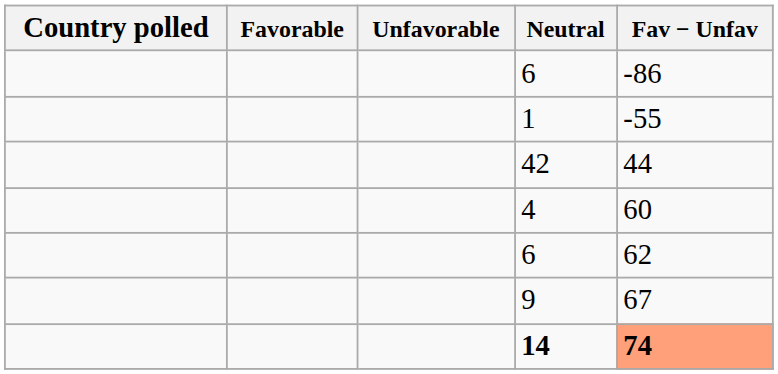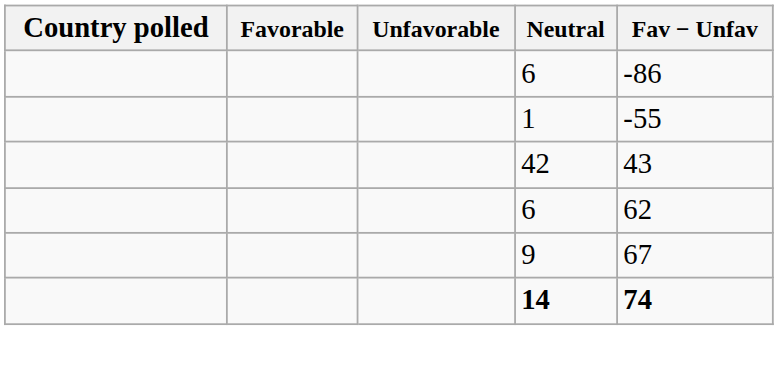 <table class="wikitable sortable floatright" style="width:430px; border:1px black; float:right; margin-left:1em;">
 <tr>
 <th>Country polled</th>
 <th><small>Favorable</small></th>
 <th><small>Unfavorable</small></th>
 <th><small>Neutral</small></th>
 <th><small>Fav − Unfav</small></th>
 </tr>
 <tr>
 <td></td>
 <td></td>
 <td></td>
 <td>6</td>
 <td><span>-86</span></td>
 </tr>
 <tr>
 <td></td>
 <td></td>
 <td></td>
 <td>1</td>
 <td><span>-55</span></td>
 </tr>
 <tr>
 <td></td>
 <td></td>
 <td></td>
 <td>42</td>
-<td><span>44</span></td>
-</tr>
-<tr>
-<td></td>
-<td></td>
-<td></td>
-<td>4</td>
-<td><span>60</span></td>
+<td><span>43</span></td>
 </tr>
 <tr>
 <td></td>
 <td></td>
 <td></td>
 <td>6</td>
 <td><span>62</span></td>
 </tr>
 <tr>
 <td></td>
 <td></td>
 <td></td>
 <td>9</td>
 <td><span>67</span></td>
 </tr>
 <tr>
 <td><strong></strong></td>
 <td></td>
 <td></td>
 <td><strong>14</strong></td>
-<td style="background: lightsalmon;"><span><strong>74</strong></span></td>
+<td><span><strong>74</strong></span></td>
 </tr>
 <tr>
 </tr>
 </table>
